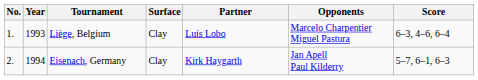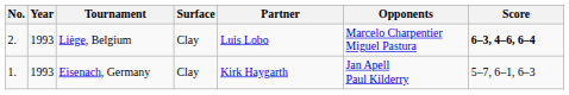 <table class="sortable wikitable" style=font-size:97%>
 <tr>
 <th style="width:20px" class="unsortable">No.</th>
 <th style="width:30px">Year</th>
 <th style="width:150px">Tournament</th>
 <th style="width:50px">Surface</th>
 <th style="width:160px">Partner</th>
 <th style="width:160px">Opponents</th>
 <th style="width:120px" class="unsortable">Score</th>
 </tr>
 <tr>
-<td>1.</td>
+<td>2.</td>
 <td>1993</td>
 <td><a href='#'>Liège</a>, Belgium</td>
 <td>Clay</td>
 <td> <a href='#'>Luis Lobo</a></td>
 <td> <a href='#'>Marcelo Charpentier</a><br> <a href='#'>Miguel Pastura</a></td>
-<td>6–3, 4–6, 6–4</td>
+<td><strong>6–3, 4–6, 6–4</strong></td>
 </tr>
 <tr>
-<td>2.</td>
-<td>1994</td>
+<td>1.</td>
+<td>1993</td>
 <td><a href='#'>Eisenach</a>, Germany</td>
 <td>Clay</td>
 <td> <a href='#'>Kirk Haygarth</a></td>
 <td> <a href='#'>Jan Apell</a><br> <a href='#'>Paul Kilderry</a></td>
 <td>5–7, 6–1, 6–3</td>
 </tr>
 </table>
